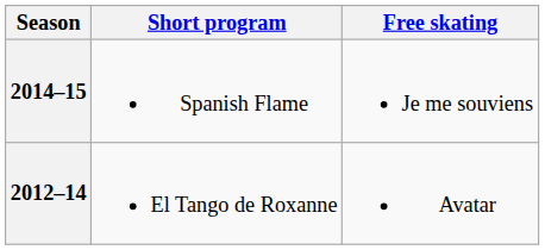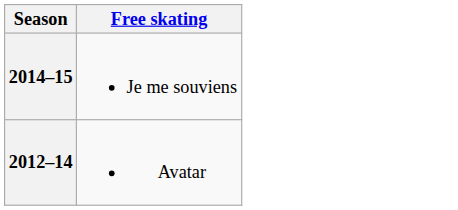 <table class=wikitable style=text-align:center>
 <tr>
 <th>Season</th>
-<th><a href='#'>Short program</a></th>
 <th><a href='#'>Free skating</a></th>
 </tr>
 <tr>
 <th>2014–15 <br> </th>
-<td><br><ul><li>Spanish Flame</li></ul></td>
 <td><br><ul><li>Je me souviens</li></ul></td>
 </tr>
 <tr>
 <th>2012–14 <br> </th>
-<td><br><ul><li>El Tango de Roxanne <br></li></ul></td>
 <td><br><ul><li>Avatar <br></li></ul></td>
 </tr>
 </table>
